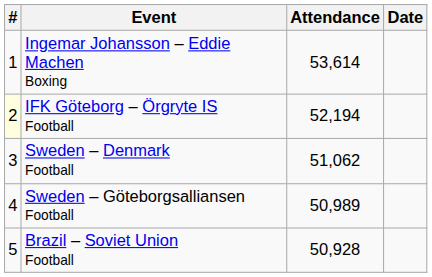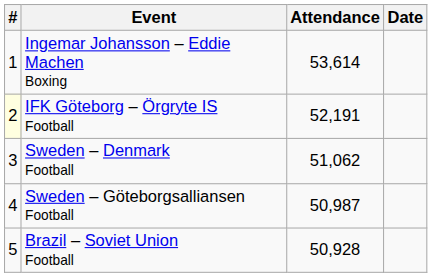 <table class="wikitable sortable" style="text-align:center;">
 <tr align=center>
 <th>#</th>
 <th width=250>Event</th>
 <th>Attendance</th>
 <th>Date</th>
 </tr>
 <tr>
 <td>1</td>
 <td align=left><a href='#'>Ingemar Johansson</a> – <a href='#'>Eddie Machen</a><br><small>Boxing</small></td>
 <td>53,614</td>
 <td></td>
 </tr>
 <tr>
 <td style="background: lightyellow;">2</td>
 <td align=left><a href='#'>IFK Göteborg</a> – <a href='#'>Örgryte IS</a><br><small>Football</small></td>
-<td>52,194</td>
+<td>52,191</td>
 <td></td>
 </tr>
 <tr>
 <td>3</td>
 <td align=left><a href='#'>Sweden</a> – <a href='#'>Denmark</a><br><small>Football</small></td>
 <td>51,062</td>
 <td></td>
 </tr>
 <tr>
 <td>4</td>
 <td align=left><a href='#'>Sweden</a> – Göteborgsalliansen<br><small>Football</small></td>
-<td>50,989</td>
+<td>50,987</td>
 <td></td>
 </tr>
 <tr>
 <td>5</td>
 <td align=left><a href='#'>Brazil</a> – <a href='#'>Soviet Union</a><br><small>Football</small></td>
 <td>50,928</td>
 <td></td>
 </tr>
 </table>
